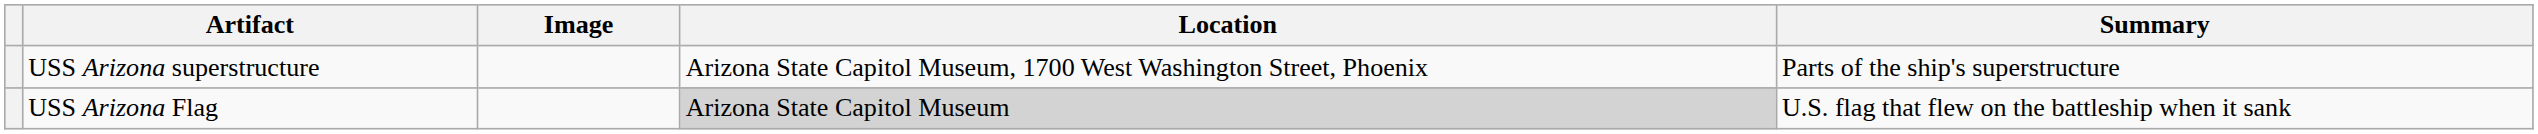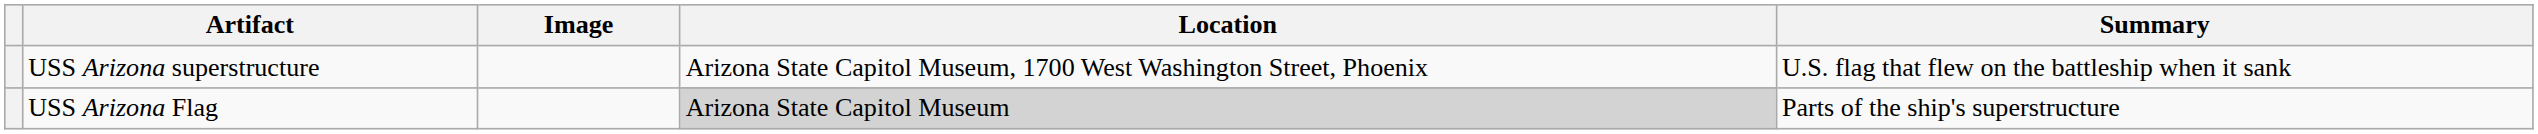 <table class="wikitable sortable" style="width:98%">
 <tr>
 <th></th>
 <th width = 18% >Artifact</th>
 <th width = 8% class="unsortable" >Image</th>
 <th>Location</th>
 <th class="unsortable" >Summary</th>
 </tr>
 <tr ->
 <th></th>
 <td>USS <em>Arizona</em> superstructure</td>
 <td></td>
 <td>Arizona State Capitol Museum, 1700 West Washington Street, Phoenix</td>
-<td>Parts of the ship's superstructure</td>
+<td>U.S. flag that flew on the battleship when it sank</td>
 </tr>
 <tr ->
 <th></th>
 <td>USS <em>Arizona</em> Flag</td>
 <td></td>
 <td style="background: lightgrey;">Arizona State Capitol Museum</td>
-<td>U.S. flag that flew on the battleship when it sank</td>
+<td>Parts of the ship's superstructure</td>
 </tr>
 </table>
